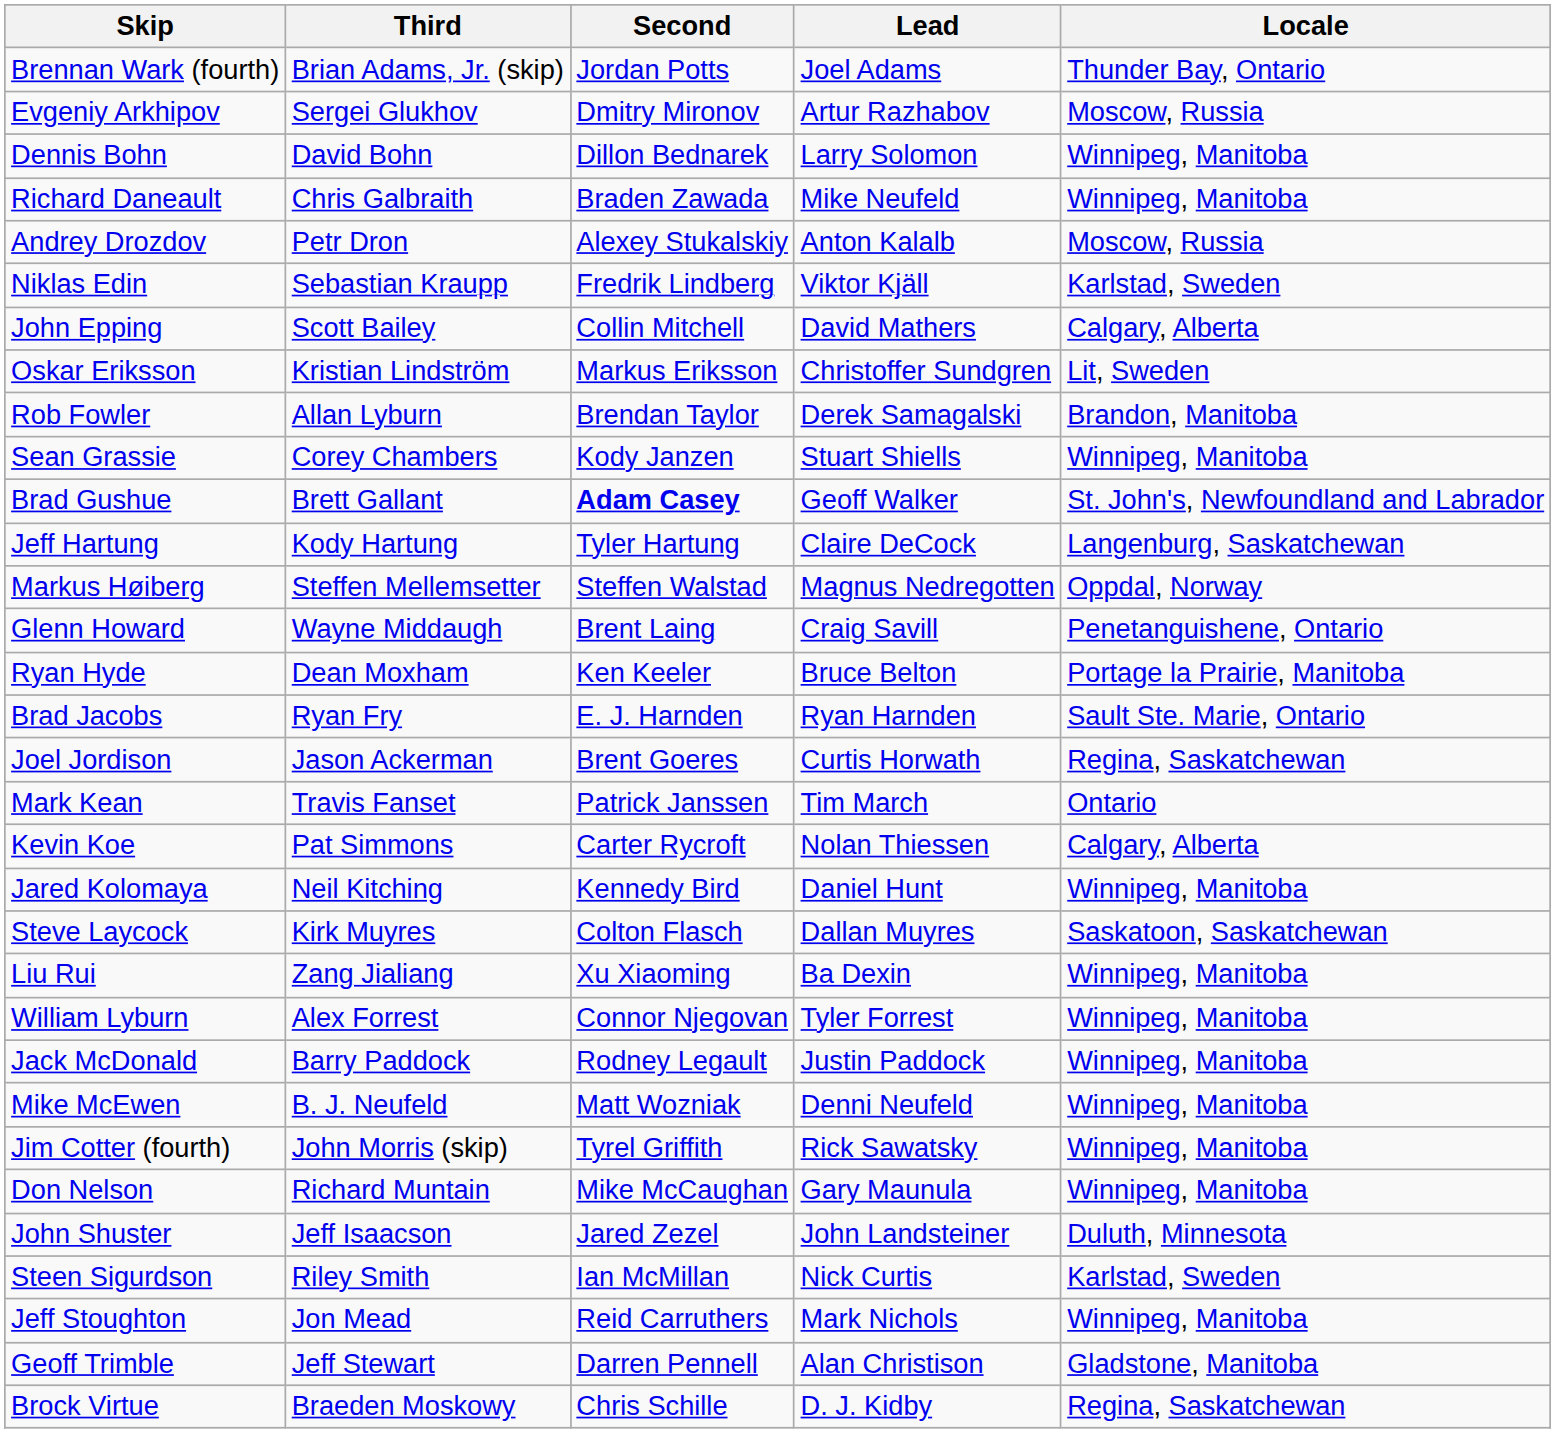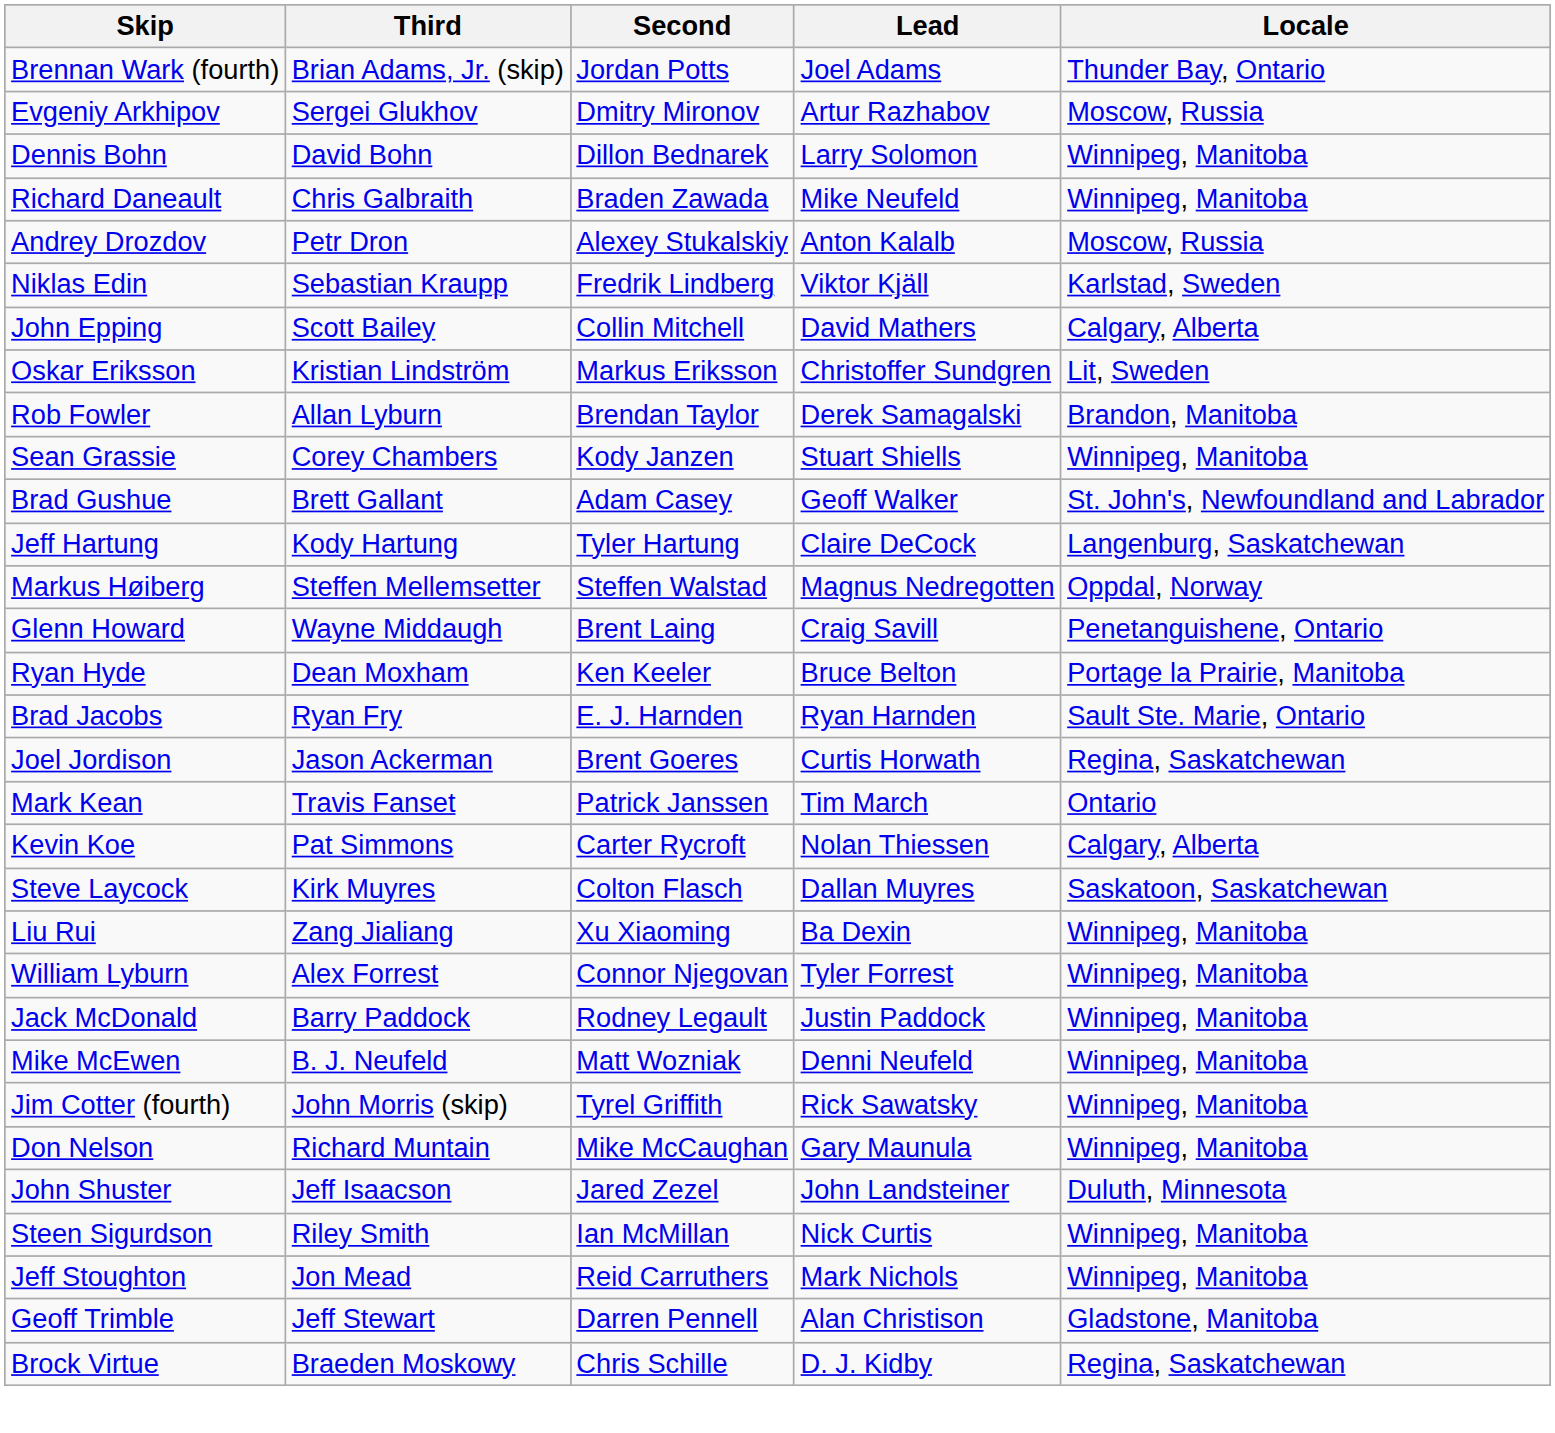 <table class=wikitable>
 <tr>
 <th>Skip</th>
 <th>Third</th>
 <th>Second</th>
 <th>Lead</th>
 <th>Locale</th>
 </tr>
 <tr>
 <td><a href='#'>Brennan Wark</a> (fourth)</td>
 <td><a href='#'>Brian Adams, Jr.</a> (skip)</td>
 <td><a href='#'>Jordan Potts</a></td>
 <td><a href='#'>Joel Adams</a></td>
 <td> <a href='#'>Thunder Bay</a>, <a href='#'>Ontario</a></td>
 </tr>
 <tr>
 <td><a href='#'>Evgeniy Arkhipov</a></td>
 <td><a href='#'>Sergei Glukhov</a></td>
 <td><a href='#'>Dmitry Mironov</a></td>
 <td><a href='#'>Artur Razhabov</a></td>
 <td> <a href='#'>Moscow</a>, <a href='#'>Russia</a></td>
 </tr>
 <tr>
 <td><a href='#'>Dennis Bohn</a></td>
 <td><a href='#'>David Bohn</a></td>
 <td><a href='#'>Dillon Bednarek</a></td>
 <td><a href='#'>Larry Solomon</a></td>
 <td> <a href='#'>Winnipeg</a>, <a href='#'>Manitoba</a></td>
 </tr>
 <tr>
 <td><a href='#'>Richard Daneault</a></td>
 <td><a href='#'>Chris Galbraith</a></td>
 <td><a href='#'>Braden Zawada</a></td>
 <td><a href='#'>Mike Neufeld</a></td>
 <td> <a href='#'>Winnipeg</a>, <a href='#'>Manitoba</a></td>
 </tr>
 <tr>
 <td><a href='#'>Andrey Drozdov</a></td>
 <td><a href='#'>Petr Dron</a></td>
 <td><a href='#'>Alexey Stukalskiy</a></td>
 <td><a href='#'>Anton Kalalb</a></td>
 <td> <a href='#'>Moscow</a>, <a href='#'>Russia</a></td>
 </tr>
 <tr>
 <td><a href='#'>Niklas Edin</a></td>
 <td><a href='#'>Sebastian Kraupp</a></td>
 <td><a href='#'>Fredrik Lindberg</a></td>
 <td><a href='#'>Viktor Kjäll</a></td>
 <td> <a href='#'>Karlstad</a>, <a href='#'>Sweden</a></td>
 </tr>
 <tr>
 <td><a href='#'>John Epping</a></td>
 <td><a href='#'>Scott Bailey</a></td>
 <td><a href='#'>Collin Mitchell</a></td>
 <td><a href='#'>David Mathers</a></td>
 <td> <a href='#'>Calgary</a>, <a href='#'>Alberta</a></td>
 </tr>
 <tr>
 <td><a href='#'>Oskar Eriksson</a></td>
 <td><a href='#'>Kristian Lindström</a></td>
 <td><a href='#'>Markus Eriksson</a></td>
 <td><a href='#'>Christoffer Sundgren</a></td>
 <td>  <a href='#'>Lit</a>, <a href='#'>Sweden</a></td>
 </tr>
 <tr>
 <td><a href='#'>Rob Fowler</a></td>
 <td><a href='#'>Allan Lyburn</a></td>
 <td><a href='#'>Brendan Taylor</a></td>
 <td><a href='#'>Derek Samagalski</a></td>
 <td> <a href='#'>Brandon</a>, <a href='#'>Manitoba</a></td>
 </tr>
 <tr>
 <td><a href='#'>Sean Grassie</a></td>
 <td><a href='#'>Corey Chambers</a></td>
 <td><a href='#'>Kody Janzen</a></td>
 <td><a href='#'>Stuart Shiells</a></td>
 <td> <a href='#'>Winnipeg</a>, <a href='#'>Manitoba</a></td>
 </tr>
 <tr>
 <td><a href='#'>Brad Gushue</a></td>
 <td><a href='#'>Brett Gallant</a></td>
-<td><strong><a href='#'>Adam Casey</a></strong></td>
+<td><a href='#'>Adam Casey</a></td>
 <td><a href='#'>Geoff Walker</a></td>
 <td> <a href='#'>St. John's</a>, <a href='#'>Newfoundland and Labrador</a></td>
 </tr>
 <tr>
 <td><a href='#'>Jeff Hartung</a></td>
 <td><a href='#'>Kody Hartung</a></td>
 <td><a href='#'>Tyler Hartung</a></td>
 <td><a href='#'>Claire DeCock</a></td>
 <td> <a href='#'>Langenburg</a>, <a href='#'>Saskatchewan</a></td>
 </tr>
 <tr>
 <td><a href='#'>Markus Høiberg</a></td>
 <td><a href='#'>Steffen Mellemsetter</a></td>
 <td><a href='#'>Steffen Walstad</a></td>
 <td><a href='#'>Magnus Nedregotten</a></td>
 <td> <a href='#'>Oppdal</a>, <a href='#'>Norway</a></td>
 </tr>
 <tr>
 <td><a href='#'>Glenn Howard</a></td>
 <td><a href='#'>Wayne Middaugh</a></td>
 <td><a href='#'>Brent Laing</a></td>
 <td><a href='#'>Craig Savill</a></td>
 <td> <a href='#'>Penetanguishene</a>, <a href='#'>Ontario</a></td>
 </tr>
 <tr>
 <td><a href='#'>Ryan Hyde</a></td>
 <td><a href='#'>Dean Moxham</a></td>
 <td><a href='#'>Ken Keeler</a></td>
 <td><a href='#'>Bruce Belton</a></td>
 <td> <a href='#'>Portage la Prairie</a>, <a href='#'>Manitoba</a></td>
 </tr>
 <tr>
 <td><a href='#'>Brad Jacobs</a></td>
 <td><a href='#'>Ryan Fry</a></td>
 <td><a href='#'>E. J. Harnden</a></td>
 <td><a href='#'>Ryan Harnden</a></td>
 <td> <a href='#'>Sault Ste. Marie</a>, <a href='#'>Ontario</a></td>
 </tr>
 <tr>
 <td><a href='#'>Joel Jordison</a></td>
 <td><a href='#'>Jason Ackerman</a></td>
 <td><a href='#'>Brent Goeres</a></td>
 <td><a href='#'>Curtis Horwath</a></td>
 <td> <a href='#'>Regina</a>, <a href='#'>Saskatchewan</a></td>
 </tr>
 <tr>
 <td><a href='#'>Mark Kean</a></td>
 <td><a href='#'>Travis Fanset</a></td>
 <td><a href='#'>Patrick Janssen</a></td>
 <td><a href='#'>Tim March</a></td>
 <td> <a href='#'>Ontario</a></td>
 </tr>
 <tr>
 <td><a href='#'>Kevin Koe</a></td>
 <td><a href='#'>Pat Simmons</a></td>
 <td><a href='#'>Carter Rycroft</a></td>
 <td><a href='#'>Nolan Thiessen</a></td>
 <td> <a href='#'>Calgary</a>, <a href='#'>Alberta</a></td>
-</tr>
-<tr>
-<td><a href='#'>Jared Kolomaya</a></td>
-<td><a href='#'>Neil Kitching</a></td>
-<td><a href='#'>Kennedy Bird</a></td>
-<td><a href='#'>Daniel Hunt</a></td>
-<td> <a href='#'>Winnipeg</a>, <a href='#'>Manitoba</a></td>
 </tr>
 <tr>
 <td><a href='#'>Steve Laycock</a></td>
 <td><a href='#'>Kirk Muyres</a></td>
 <td><a href='#'>Colton Flasch</a></td>
 <td><a href='#'>Dallan Muyres</a></td>
 <td> <a href='#'>Saskatoon</a>, <a href='#'>Saskatchewan</a></td>
 </tr>
 <tr>
 <td><a href='#'>Liu Rui</a></td>
 <td><a href='#'>Zang Jialiang</a></td>
 <td><a href='#'>Xu Xiaoming</a></td>
 <td><a href='#'>Ba Dexin</a></td>
 <td> <a href='#'>Winnipeg</a>, <a href='#'>Manitoba</a></td>
 </tr>
 <tr>
 <td><a href='#'>William Lyburn</a></td>
 <td><a href='#'>Alex Forrest</a></td>
 <td><a href='#'>Connor Njegovan</a></td>
 <td><a href='#'>Tyler Forrest</a></td>
 <td> <a href='#'>Winnipeg</a>, <a href='#'>Manitoba</a></td>
 </tr>
 <tr>
 <td><a href='#'>Jack McDonald</a></td>
 <td><a href='#'>Barry Paddock</a></td>
 <td><a href='#'>Rodney Legault</a></td>
 <td><a href='#'>Justin Paddock</a></td>
 <td> <a href='#'>Winnipeg</a>, <a href='#'>Manitoba</a></td>
 </tr>
 <tr>
 <td><a href='#'>Mike McEwen</a></td>
 <td><a href='#'>B. J. Neufeld</a></td>
 <td><a href='#'>Matt Wozniak</a></td>
 <td><a href='#'>Denni Neufeld</a></td>
 <td> <a href='#'>Winnipeg</a>, <a href='#'>Manitoba</a></td>
 </tr>
 <tr>
 <td><a href='#'>Jim Cotter</a> (fourth)</td>
 <td><a href='#'>John Morris</a> (skip)</td>
 <td><a href='#'>Tyrel Griffith</a></td>
 <td><a href='#'>Rick Sawatsky</a></td>
 <td> <a href='#'>Winnipeg</a>, <a href='#'>Manitoba</a></td>
 </tr>
 <tr>
 <td><a href='#'>Don Nelson</a></td>
 <td><a href='#'>Richard Muntain</a></td>
 <td><a href='#'>Mike McCaughan</a></td>
 <td><a href='#'>Gary Maunula</a></td>
 <td> <a href='#'>Winnipeg</a>, <a href='#'>Manitoba</a></td>
 </tr>
 <tr>
 <td><a href='#'>John Shuster</a></td>
 <td><a href='#'>Jeff Isaacson</a></td>
 <td><a href='#'>Jared Zezel</a></td>
 <td><a href='#'>John Landsteiner</a></td>
 <td> <a href='#'>Duluth</a>, <a href='#'>Minnesota</a></td>
 </tr>
 <tr>
 <td><a href='#'>Steen Sigurdson</a></td>
 <td><a href='#'>Riley Smith</a></td>
 <td><a href='#'>Ian McMillan</a></td>
 <td><a href='#'>Nick Curtis</a></td>
-<td> <a href='#'>Karlstad</a>, <a href='#'>Sweden</a></td>
+<td> <a href='#'>Winnipeg</a>, <a href='#'>Manitoba</a></td>
 </tr>
 <tr>
 <td><a href='#'>Jeff Stoughton</a></td>
 <td><a href='#'>Jon Mead</a></td>
 <td><a href='#'>Reid Carruthers</a></td>
 <td><a href='#'>Mark Nichols</a></td>
 <td> <a href='#'>Winnipeg</a>, <a href='#'>Manitoba</a></td>
 </tr>
 <tr>
 <td><a href='#'>Geoff Trimble</a></td>
 <td><a href='#'>Jeff Stewart</a></td>
 <td><a href='#'>Darren Pennell</a></td>
 <td><a href='#'>Alan Christison</a></td>
 <td> <a href='#'>Gladstone</a>, <a href='#'>Manitoba</a></td>
 </tr>
 <tr>
 <td><a href='#'>Brock Virtue</a></td>
 <td><a href='#'>Braeden Moskowy</a></td>
 <td><a href='#'>Chris Schille</a></td>
 <td><a href='#'>D. J. Kidby</a></td>
 <td> <a href='#'>Regina</a>, <a href='#'>Saskatchewan</a></td>
 </tr>
 </table>
